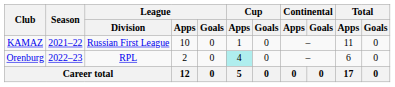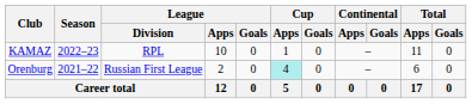 <table class="wikitable" style="text-align:center">
 <tr>
 <th rowspan="2">Club</th>
 <th rowspan="2">Season</th>
 <th colspan="3">League</th>
 <th colspan="2">Cup</th>
 <th colspan="2">Continental</th>
 <th colspan="2">Total</th>
 </tr>
 <tr>
 <th>Division</th>
 <th>Apps</th>
 <th>Goals</th>
 <th>Apps</th>
 <th>Goals</th>
 <th>Apps</th>
 <th>Goals</th>
 <th>Apps</th>
 <th>Goals</th>
 </tr>
 <tr>
 <td><a href='#'>KAMAZ</a></td>
-<td><a href='#'>2021–22</a></td>
-<td><a href='#'>Russian First League</a></td>
+<td><a href='#'>2022–23</a></td>
+<td><a href='#'>RPL</a></td>
 <td>10</td>
 <td>0</td>
 <td>1</td>
 <td>0</td>
 <td colspan="2">–</td>
 <td>11</td>
 <td>0</td>
 </tr>
 <tr>
 <td><a href='#'>Orenburg</a></td>
-<td><a href='#'>2022–23</a></td>
-<td><a href='#'>RPL</a></td>
+<td><a href='#'>2021–22</a></td>
+<td><a href='#'>Russian First League</a></td>
 <td>2</td>
 <td>0</td>
 <td style="background: paleturquoise;">4</td>
 <td>0</td>
 <td colspan="2">–</td>
 <td>6</td>
 <td>0</td>
 </tr>
 <tr>
 <th colspan="3">Career total</th>
 <th>12</th>
 <th>0</th>
 <th>5</th>
 <th>0</th>
 <th>0</th>
 <th>0</th>
 <th>17</th>
 <th>0</th>
 </tr>
 </table>
